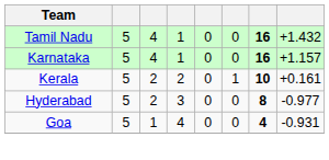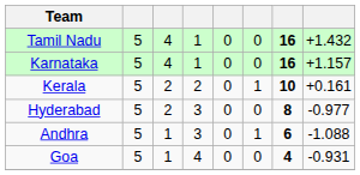 <table class="wikitable" style="text-align:center">
 <tr>
 <th style="width:120px">Team</th>
 <th style="width:25px"></th>
 <th style="width:25px"></th>
 <th style="width:25px"></th>
 <th style="width:25px"></th>
 <th style="width:25px"></th>
 <th style="width:25px"></th>
 <th style="width:40px;"></th>
 </tr>
 <tr style="background:#cfc;">
 <td><a href='#'>Tamil Nadu</a></td>
 <td>5</td>
 <td>4</td>
 <td>1</td>
 <td>0</td>
 <td>0</td>
 <td><strong>16</strong></td>
 <td>+1.432</td>
 </tr>
 <tr style="background:#cfc;">
 <td><a href='#'>Karnataka</a></td>
 <td>5</td>
 <td>4</td>
 <td>1</td>
 <td>0</td>
 <td>0</td>
 <td><strong>16</strong></td>
 <td>+1.157</td>
 </tr>
 <tr>
 <td><a href='#'>Kerala</a></td>
 <td>5</td>
 <td>2</td>
 <td>2</td>
 <td>0</td>
 <td>1</td>
 <td><strong>10</strong></td>
 <td>+0.161</td>
 </tr>
 <tr>
 <td><a href='#'>Hyderabad</a></td>
 <td>5</td>
 <td>2</td>
 <td>3</td>
 <td>0</td>
 <td>0</td>
 <td><strong>8</strong></td>
 <td>-0.977</td>
 </tr>
 <tr>
+<td><a href='#'>Andhra</a></td>
+<td>5</td>
+<td>1</td>
+<td>3</td>
+<td>0</td>
+<td>1</td>
+<td><strong>6</strong></td>
+<td>-1.088</td>
+</tr>
+<tr>
 <td><a href='#'>Goa</a></td>
 <td>5</td>
 <td>1</td>
 <td>4</td>
 <td>0</td>
 <td>0</td>
 <td><strong>4</strong></td>
 <td>-0.931</td>
 </tr>
 <tr>
 </tr>
 </table>
